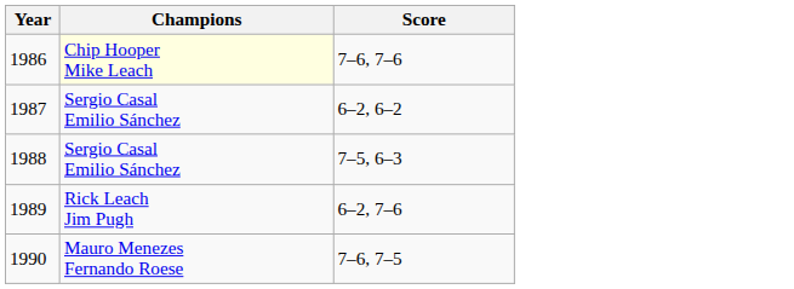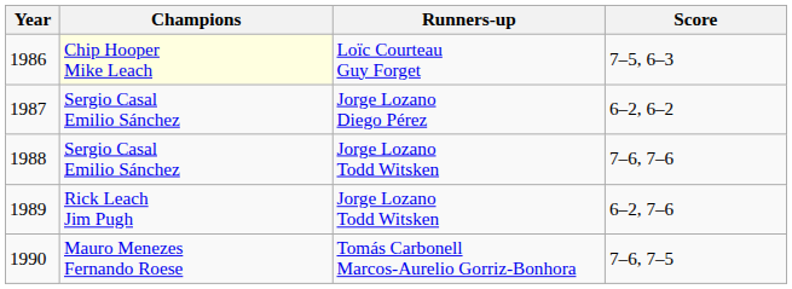 <table class="wikitable">
 <tr>
 <th style="width:40px">Year</th>
 <th style="width:230px">Champions</th>
+<th style="width:230px">Runners-up</th>
 <th style="width:150px" class="unsortable">Score</th>
 </tr>
 <tr>
 <td>1986</td>
 <td style="background: lightyellow;"> <a href='#'>Chip Hooper</a><br> <a href='#'>Mike Leach</a></td>
-<td>7–6, 7–6</td>
+<td> <a href='#'>Loïc Courteau</a><br> <a href='#'>Guy Forget</a></td>
+<td>7–5, 6–3</td>
 </tr>
 <tr>
 <td>1987</td>
 <td> <a href='#'>Sergio Casal</a><br> <a href='#'>Emilio Sánchez</a></td>
+<td> <a href='#'>Jorge Lozano</a><br> <a href='#'>Diego Pérez</a></td>
 <td>6–2, 6–2</td>
 </tr>
 <tr>
 <td>1988</td>
 <td> <a href='#'>Sergio Casal</a><br> <a href='#'>Emilio Sánchez</a></td>
-<td>7–5, 6–3</td>
+<td> <a href='#'>Jorge Lozano</a><br> <a href='#'>Todd Witsken</a></td>
+<td>7–6, 7–6</td>
 </tr>
 <tr>
 <td>1989</td>
 <td> <a href='#'>Rick Leach</a><br> <a href='#'>Jim Pugh</a></td>
+<td> <a href='#'>Jorge Lozano</a><br> <a href='#'>Todd Witsken</a></td>
 <td>6–2, 7–6</td>
 </tr>
 <tr>
 <td>1990</td>
 <td> <a href='#'>Mauro Menezes</a><br> <a href='#'>Fernando Roese</a></td>
+<td> <a href='#'>Tomás Carbonell</a><br> <a href='#'>Marcos-Aurelio Gorriz-Bonhora</a></td>
 <td>7–6, 7–5</td>
 </tr>
 </table>
